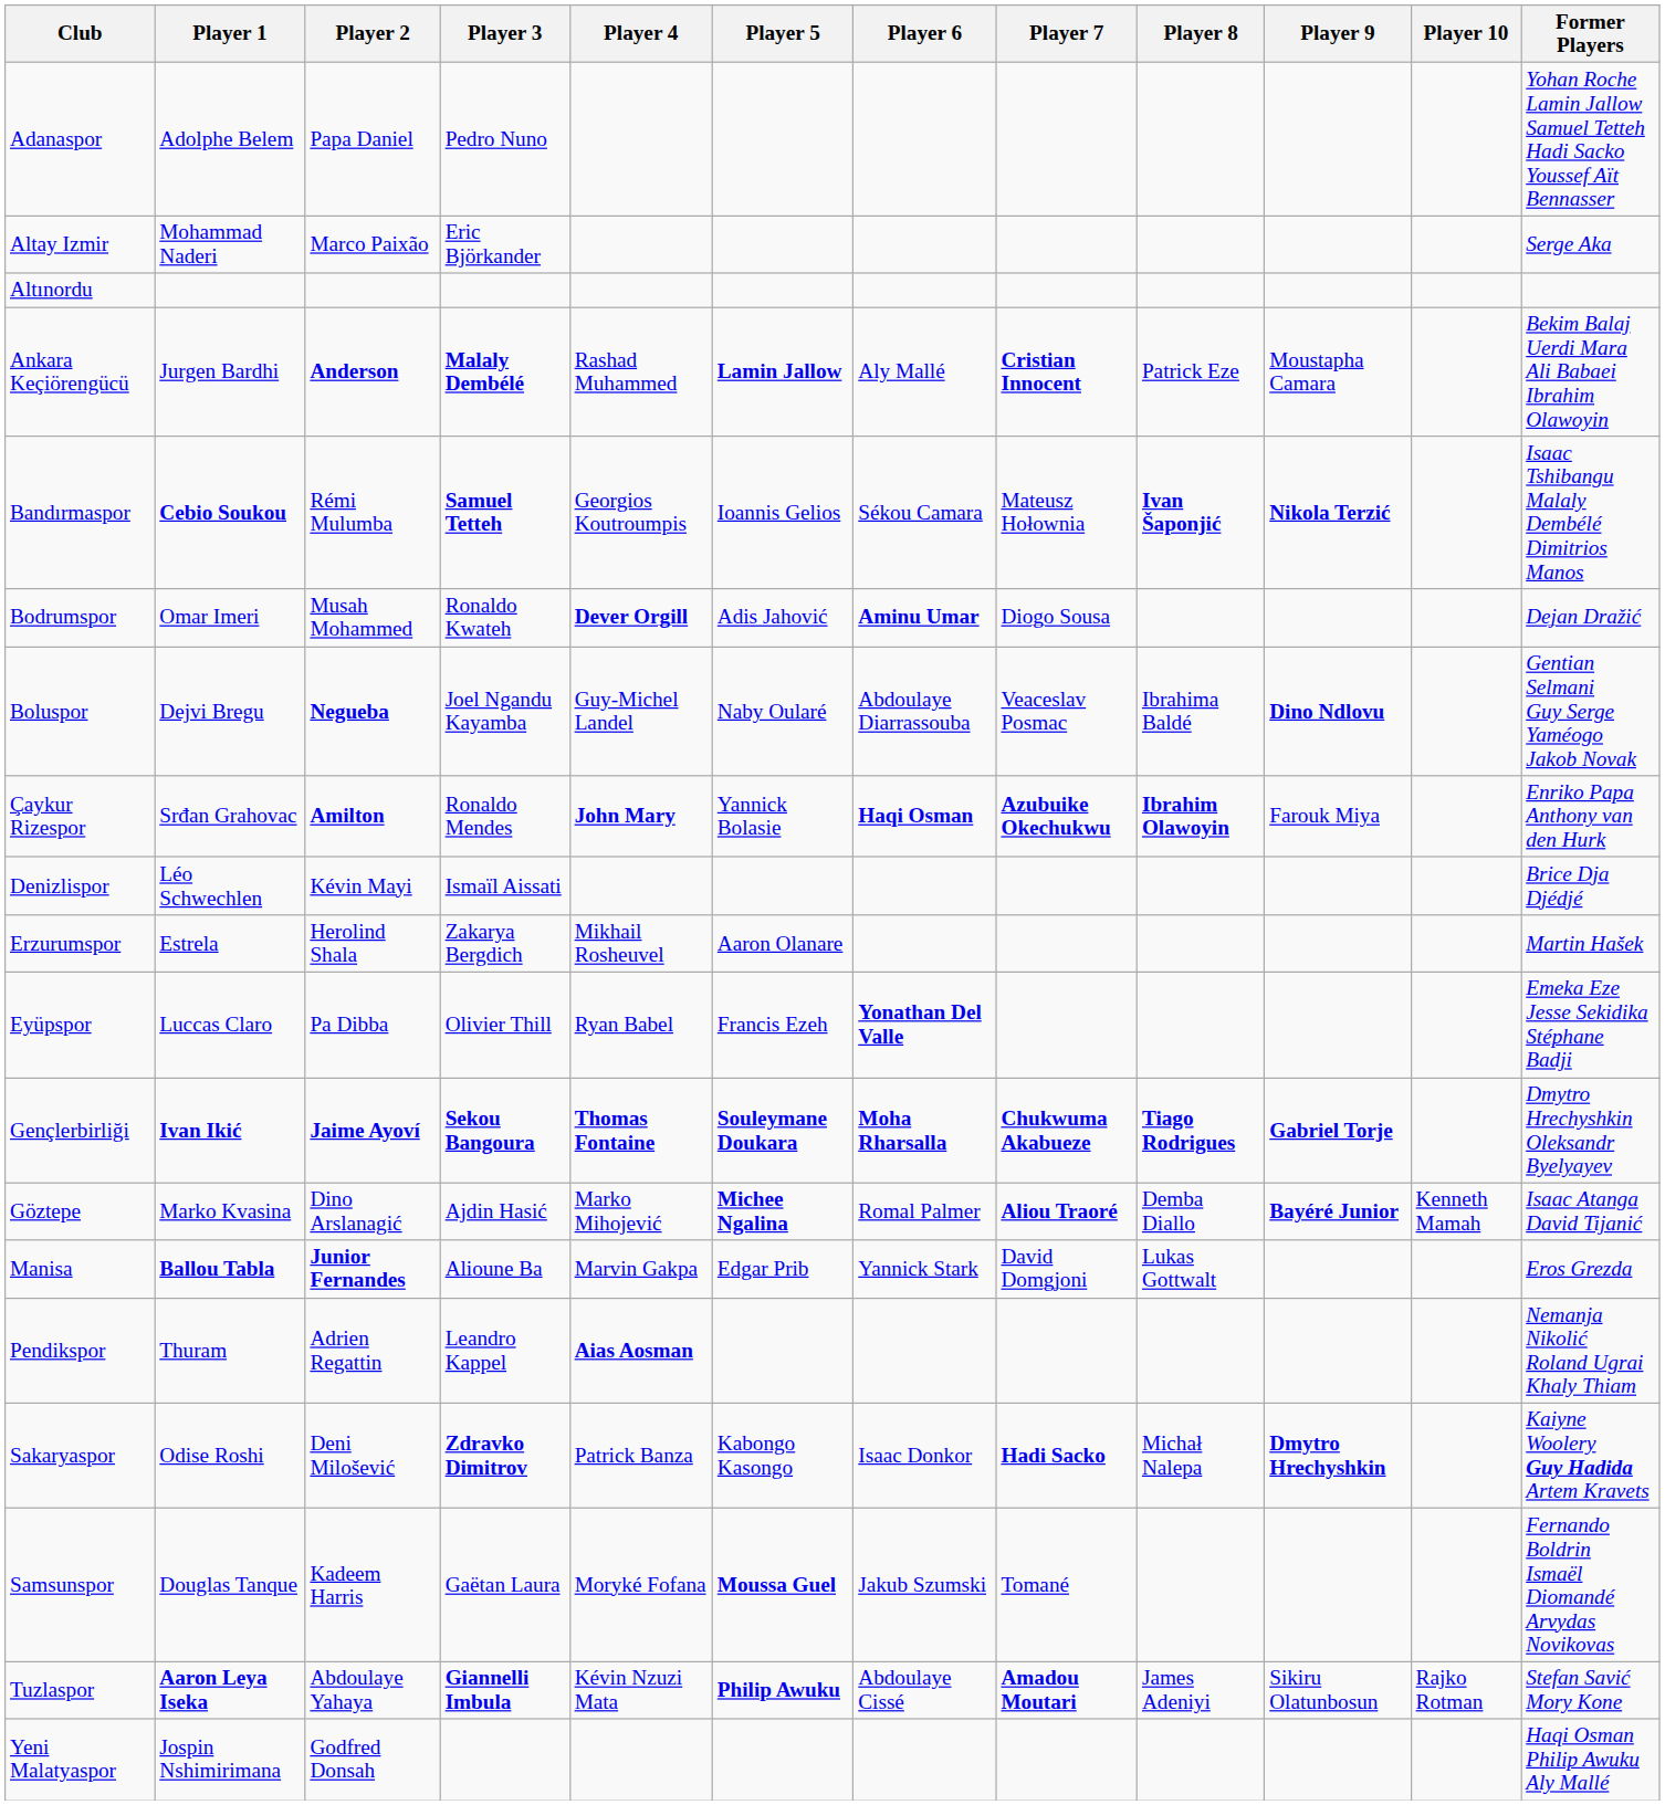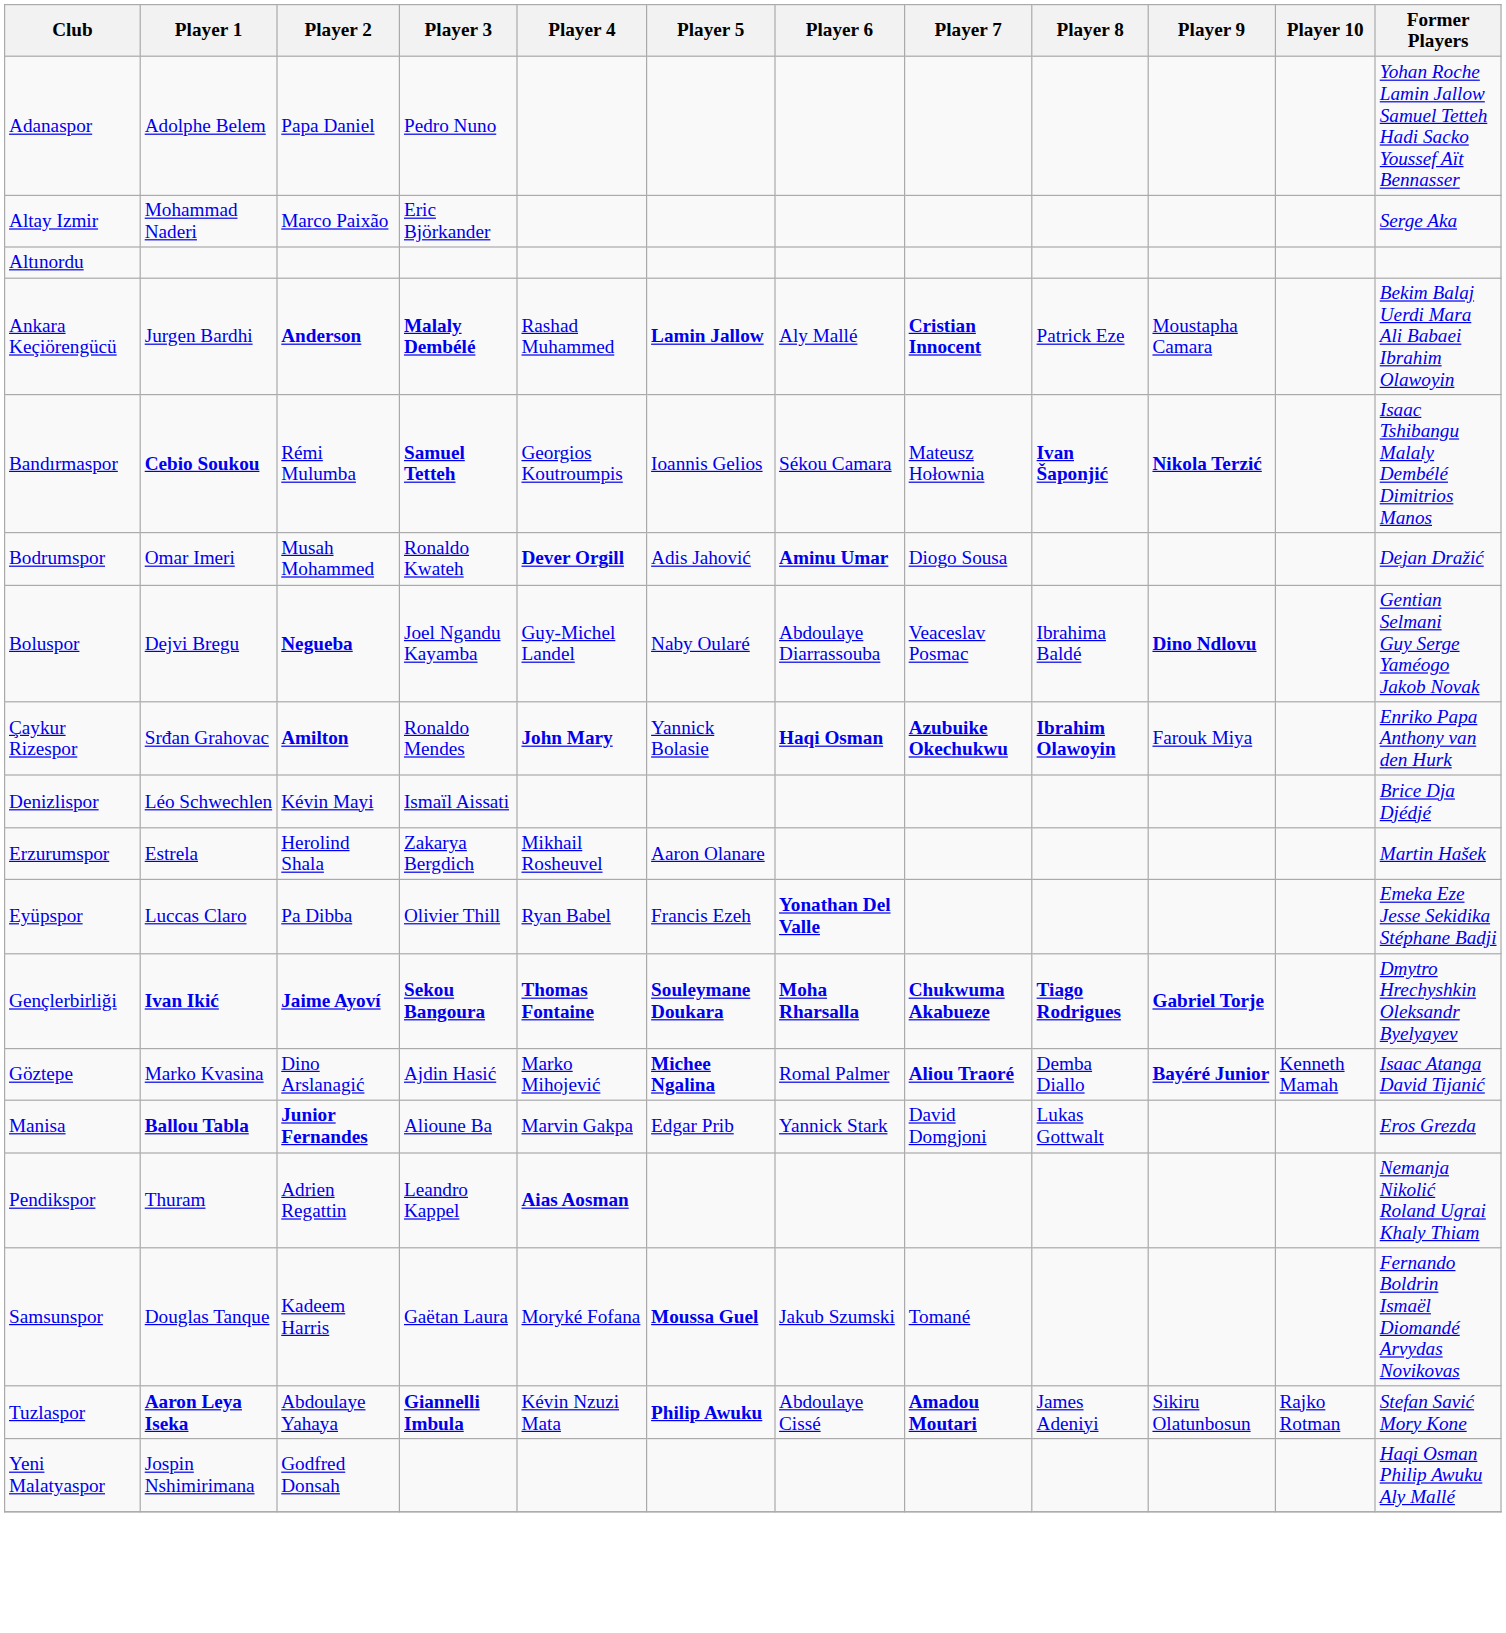 <table class="wikitable">
 <tr>
 <th width="170">Club</th>
 <th width="170">Player 1</th>
 <th width="170">Player 2</th>
 <th width="170">Player 3</th>
 <th width="170">Player 4</th>
 <th width="170">Player 5</th>
 <th width="170">Player 6</th>
 <th width="170">Player 7</th>
 <th width="170">Player 8</th>
 <th width="170">Player 9</th>
 <th width="170">Player 10</th>
 <th width="170">Former Players</th>
 </tr>
 <tr>
 <td><a href='#'>Adanaspor</a></td>
 <td> <a href='#'>Adolphe Belem</a></td>
 <td> <a href='#'>Papa Daniel</a></td>
 <td> <a href='#'>Pedro Nuno</a></td>
 <td></td>
 <td></td>
 <td></td>
 <td></td>
 <td></td>
 <td></td>
 <td></td>
 <td> <em><a href='#'>Yohan Roche</a></em> <br>  <em><a href='#'>Lamin Jallow</a></em> <br>  <em><a href='#'>Samuel Tetteh</a></em> <br>  <em><a href='#'>Hadi Sacko</a></em> <br>  <em><a href='#'>Youssef Aït Bennasser</a></em></td>
 </tr>
 <tr>
 <td><a href='#'>Altay Izmir</a></td>
 <td> <a href='#'>Mohammad Naderi</a></td>
 <td> <a href='#'>Marco Paixão</a></td>
 <td> <a href='#'>Eric Björkander</a></td>
 <td></td>
 <td></td>
 <td></td>
 <td></td>
 <td></td>
 <td></td>
 <td></td>
 <td> <em><a href='#'>Serge Aka</a></em></td>
 </tr>
 <tr>
 <td><a href='#'>Altınordu</a></td>
 <td></td>
 <td></td>
 <td></td>
 <td></td>
 <td></td>
 <td></td>
 <td></td>
 <td></td>
 <td></td>
 <td></td>
 <td></td>
 </tr>
 <tr>
 <td><a href='#'>Ankara Keçiörengücü</a></td>
 <td> <a href='#'>Jurgen Bardhi</a></td>
 <td> <strong><a href='#'>Anderson</a></strong></td>
 <td> <strong><a href='#'>Malaly Dembélé</a></strong></td>
 <td> <a href='#'>Rashad Muhammed</a></td>
 <td> <strong><a href='#'>Lamin Jallow</a></strong></td>
 <td> <a href='#'>Aly Mallé</a></td>
 <td> <strong><a href='#'>Cristian Innocent</a></strong></td>
 <td> <a href='#'>Patrick Eze</a></td>
 <td> <a href='#'>Moustapha Camara</a></td>
 <td></td>
 <td> <em><a href='#'>Bekim Balaj</a></em> <br>  <em><a href='#'>Uerdi Mara</a></em> <br>  <em><a href='#'>Ali Babaei</a></em> <br>  <em><a href='#'>Ibrahim Olawoyin</a></em></td>
 </tr>
 <tr>
 <td><a href='#'>Bandırmaspor</a></td>
 <td> <strong><a href='#'>Cebio Soukou</a></strong></td>
 <td> <a href='#'>Rémi Mulumba</a></td>
 <td> <strong><a href='#'>Samuel Tetteh</a></strong></td>
 <td> <a href='#'>Georgios Koutroumpis</a></td>
 <td> <a href='#'>Ioannis Gelios</a></td>
 <td> <a href='#'>Sékou Camara</a></td>
 <td> <a href='#'>Mateusz Hołownia</a></td>
 <td> <strong><a href='#'>Ivan Šaponjić</a></strong></td>
 <td> <strong><a href='#'>Nikola Terzić</a></strong></td>
 <td></td>
 <td> <em><a href='#'>Isaac Tshibangu</a></em> <br>  <em><a href='#'>Malaly Dembélé</a></em> <br>  <em><a href='#'>Dimitrios Manos</a></em></td>
 </tr>
 <tr>
 <td><a href='#'>Bodrumspor</a></td>
 <td> <a href='#'>Omar Imeri</a></td>
 <td> <a href='#'>Musah Mohammed</a></td>
 <td> <a href='#'>Ronaldo Kwateh</a></td>
 <td> <strong><a href='#'>Dever Orgill</a></strong></td>
 <td> <a href='#'>Adis Jahović</a></td>
 <td> <strong><a href='#'>Aminu Umar</a></strong></td>
 <td> <a href='#'>Diogo Sousa</a></td>
 <td></td>
 <td></td>
 <td></td>
 <td> <em><a href='#'>Dejan Dražić</a></em></td>
 </tr>
 <tr>
 <td><a href='#'>Boluspor</a></td>
 <td> <a href='#'>Dejvi Bregu</a></td>
 <td> <strong><a href='#'>Negueba</a></strong></td>
 <td> <a href='#'>Joel Ngandu Kayamba</a></td>
 <td> <a href='#'>Guy-Michel Landel</a></td>
 <td> <a href='#'>Naby Oularé</a></td>
 <td> <a href='#'>Abdoulaye Diarrassouba</a></td>
 <td> <a href='#'>Veaceslav Posmac</a></td>
 <td> <a href='#'>Ibrahima Baldé</a></td>
 <td> <strong><a href='#'>Dino Ndlovu</a></strong></td>
 <td></td>
 <td> <em><a href='#'>Gentian Selmani</a></em> <br>  <em><a href='#'>Guy Serge Yaméogo</a></em> <br>  <em><a href='#'>Jakob Novak</a></em></td>
 </tr>
 <tr>
 <td><a href='#'>Çaykur Rizespor</a></td>
 <td> <a href='#'>Srđan Grahovac</a></td>
 <td> <strong><a href='#'>Amilton</a></strong></td>
 <td> <a href='#'>Ronaldo Mendes</a></td>
 <td> <strong><a href='#'>John Mary</a></strong></td>
 <td> <a href='#'>Yannick Bolasie</a></td>
 <td> <strong><a href='#'>Haqi Osman</a></strong></td>
 <td> <strong><a href='#'>Azubuike Okechukwu</a></strong></td>
 <td> <strong><a href='#'>Ibrahim Olawoyin</a></strong></td>
 <td> <a href='#'>Farouk Miya</a></td>
 <td></td>
 <td> <em><a href='#'>Enriko Papa</a></em> <br>  <em><a href='#'>Anthony van den Hurk</a></em></td>
 </tr>
 <tr>
 <td><a href='#'>Denizlispor</a></td>
 <td> <a href='#'>Léo Schwechlen</a></td>
 <td> <a href='#'>Kévin Mayi</a></td>
 <td> <a href='#'>Ismaïl Aissati</a></td>
 <td></td>
 <td></td>
 <td></td>
 <td></td>
 <td></td>
 <td></td>
 <td></td>
 <td> <em><a href='#'>Brice Dja Djédjé</a></em></td>
 </tr>
 <tr>
 <td><a href='#'>Erzurumspor</a></td>
 <td> <a href='#'>Estrela</a></td>
 <td> <a href='#'>Herolind Shala</a></td>
 <td> <a href='#'>Zakarya Bergdich</a></td>
 <td> <a href='#'>Mikhail Rosheuvel</a></td>
 <td> <a href='#'>Aaron Olanare</a></td>
 <td></td>
 <td></td>
 <td></td>
 <td></td>
 <td></td>
 <td> <em><a href='#'>Martin Hašek</a></em></td>
 </tr>
 <tr>
 <td><a href='#'>Eyüpspor</a></td>
 <td> <a href='#'>Luccas Claro</a></td>
 <td> <a href='#'>Pa Dibba</a></td>
 <td> <a href='#'>Olivier Thill</a></td>
 <td> <a href='#'>Ryan Babel</a></td>
 <td> <a href='#'>Francis Ezeh</a></td>
 <td> <strong><a href='#'>Yonathan Del Valle</a></strong></td>
 <td></td>
 <td></td>
 <td></td>
 <td></td>
 <td> <em><a href='#'>Emeka Eze</a></em> <br>  <em><a href='#'>Jesse Sekidika</a></em> <br>  <em><a href='#'>Stéphane Badji</a></em></td>
 </tr>
 <tr>
 <td><a href='#'>Gençlerbirliği</a></td>
 <td> <strong><a href='#'>Ivan Ikić</a></strong></td>
 <td> <strong><a href='#'>Jaime Ayoví</a></strong></td>
 <td> <strong><a href='#'>Sekou Bangoura</a></strong></td>
 <td> <strong><a href='#'>Thomas Fontaine</a></strong></td>
 <td> <strong><a href='#'>Souleymane Doukara</a></strong></td>
 <td> <strong><a href='#'>Moha Rharsalla</a></strong></td>
 <td> <strong><a href='#'>Chukwuma Akabueze</a></strong></td>
 <td> <strong><a href='#'>Tiago Rodrigues</a></strong></td>
 <td> <strong><a href='#'>Gabriel Torje</a></strong></td>
 <td></td>
 <td> <em><a href='#'>Dmytro Hrechyshkin</a></em> <br>  <em><a href='#'>Oleksandr Byelyayev</a></em></td>
 </tr>
 <tr>
 <td><a href='#'>Göztepe</a></td>
 <td> <a href='#'>Marko Kvasina</a></td>
 <td> <a href='#'>Dino Arslanagić</a></td>
 <td> <a href='#'>Ajdin Hasić</a></td>
 <td> <a href='#'>Marko Mihojević</a></td>
 <td> <strong><a href='#'>Michee Ngalina</a></strong></td>
 <td> <a href='#'>Romal Palmer</a></td>
 <td> <strong><a href='#'>Aliou Traoré</a></strong></td>
 <td> <a href='#'>Demba Diallo</a></td>
 <td> <strong><a href='#'>Bayéré Junior</a></strong></td>
 <td> <a href='#'>Kenneth Mamah</a></td>
 <td> <em><a href='#'>Isaac Atanga</a></em> <br>  <em><a href='#'>David Tijanić</a></em></td>
 </tr>
 <tr>
 <td><a href='#'>Manisa</a></td>
 <td> <strong><a href='#'>Ballou Tabla</a></strong></td>
 <td> <strong><a href='#'>Junior Fernandes</a></strong></td>
 <td> <a href='#'>Alioune Ba</a></td>
 <td> <a href='#'>Marvin Gakpa</a></td>
 <td> <a href='#'>Edgar Prib</a></td>
 <td> <a href='#'>Yannick Stark</a></td>
 <td> <a href='#'>David Domgjoni</a></td>
 <td> <a href='#'>Lukas Gottwalt</a></td>
 <td></td>
 <td></td>
 <td> <em><a href='#'>Eros Grezda</a></em></td>
 </tr>
 <tr>
 <td><a href='#'>Pendikspor</a></td>
 <td> <a href='#'>Thuram</a></td>
 <td> <a href='#'>Adrien Regattin</a></td>
 <td> <a href='#'>Leandro Kappel</a></td>
 <td> <strong><a href='#'>Aias Aosman</a></strong></td>
 <td></td>
 <td></td>
 <td></td>
 <td></td>
 <td></td>
 <td></td>
 <td> <em><a href='#'>Nemanja Nikolić</a></em> <br>  <em><a href='#'>Roland Ugrai</a></em> <br>  <em><a href='#'>Khaly Thiam</a></em></td>
 </tr>
 <tr>
-<td><a href='#'>Sakaryaspor</a></td>
-<td> <a href='#'>Odise Roshi</a></td>
-<td> <a href='#'>Deni Milošević</a></td>
-<td> <strong><a href='#'>Zdravko Dimitrov</a></strong></td>
-<td> <a href='#'>Patrick Banza</a></td>
-<td> <a href='#'>Kabongo Kasongo</a></td>
-<td> <a href='#'>Isaac Donkor</a></td>
-<td> <strong><a href='#'>Hadi Sacko</a></strong></td>
-<td> <a href='#'>Michał Nalepa</a></td>
-<td> <strong><a href='#'>Dmytro Hrechyshkin</a></strong></td>
-<td></td>
-<td> <em><a href='#'>Kaiyne Woolery</a></em> <br>  <strong><em><a href='#'>Guy Hadida</a></em></strong> <br>  <em><a href='#'>Artem Kravets</a></em></td>
-</tr>
-<tr>
 <td><a href='#'>Samsunspor</a></td>
 <td> <a href='#'>Douglas Tanque</a></td>
 <td> <a href='#'>Kadeem Harris</a></td>
 <td> <a href='#'>Gaëtan Laura</a></td>
 <td> <a href='#'>Moryké Fofana</a></td>
 <td> <strong><a href='#'>Moussa Guel</a></strong></td>
 <td> <a href='#'>Jakub Szumski</a></td>
 <td> <a href='#'>Tomané</a></td>
 <td></td>
 <td></td>
 <td></td>
 <td> <em><a href='#'>Fernando Boldrin</a></em> <br>  <em><a href='#'>Ismaël Diomandé</a></em> <br>  <em><a href='#'>Arvydas Novikovas</a></em></td>
 </tr>
 <tr>
 <td><a href='#'>Tuzlaspor</a></td>
 <td> <strong><a href='#'>Aaron Leya Iseka</a></strong></td>
 <td> <a href='#'>Abdoulaye Yahaya</a></td>
 <td> <strong><a href='#'>Giannelli Imbula</a></strong></td>
 <td> <a href='#'>Kévin Nzuzi Mata</a></td>
 <td> <strong><a href='#'>Philip Awuku</a></strong></td>
 <td> <a href='#'>Abdoulaye Cissé</a></td>
 <td> <strong><a href='#'>Amadou Moutari</a></strong></td>
 <td> <a href='#'>James Adeniyi</a></td>
 <td> <a href='#'>Sikiru Olatunbosun</a></td>
 <td> <a href='#'>Rajko Rotman</a></td>
 <td> <em><a href='#'>Stefan Savić</a></em> <br>  <em><a href='#'>Mory Kone</a></em></td>
 </tr>
 <tr>
 <td><a href='#'>Yeni Malatyaspor</a></td>
 <td> <a href='#'>Jospin Nshimirimana</a></td>
 <td> <a href='#'>Godfred Donsah</a></td>
 <td></td>
 <td></td>
 <td></td>
 <td></td>
 <td></td>
 <td></td>
 <td></td>
 <td></td>
 <td> <em><a href='#'>Haqi Osman</a></em> <br>  <em><a href='#'>Philip Awuku</a></em> <br>  <em><a href='#'>Aly Mallé</a></em></td>
 </tr>
 <tr>
 </tr>
 </table>
